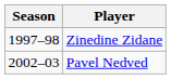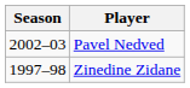 <table class="wikitable">
 <tr>
 <th>Season</th>
 <th>Player</th>
 </tr>
 <tr>
+<td>2002–03</td>
+<td> <a href='#'>Pavel Nedved</a></td>
+</tr>
+<tr>
 <td>1997–98</td>
 <td> <a href='#'>Zinedine Zidane</a></td>
 </tr>
-<tr>
-<td>2002–03</td>
-<td> <a href='#'>Pavel Nedved</a></td>
-</tr>
 </table>
